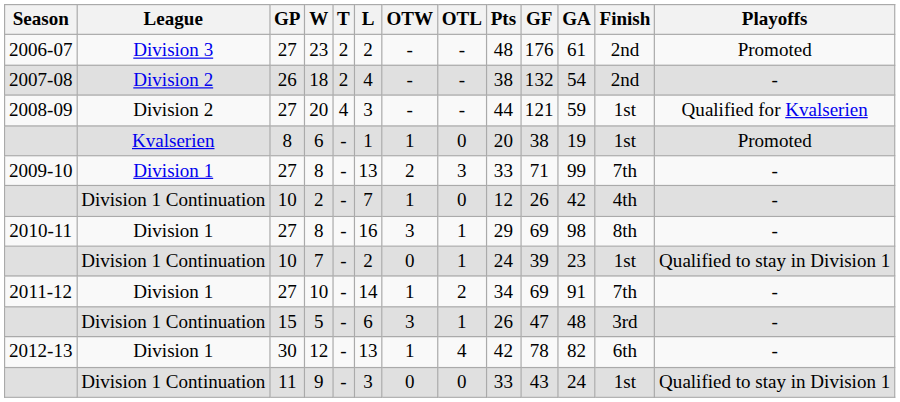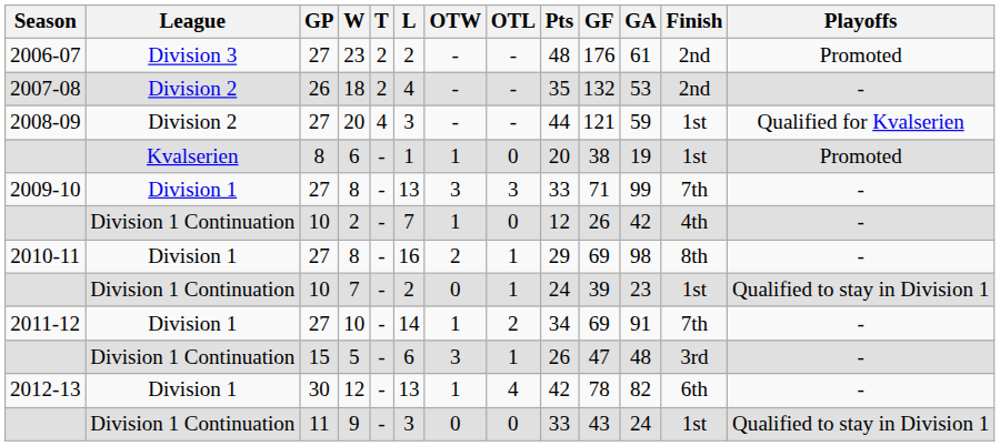 <table class="wikitable" style="text-align:center;">
 <tr>
 <th>Season</th>
 <th>League</th>
 <th>GP</th>
 <th>W</th>
 <th>T</th>
 <th>L</th>
 <th>OTW</th>
 <th>OTL</th>
 <th>Pts</th>
 <th>GF</th>
 <th>GA</th>
 <th>Finish</th>
 <th>Playoffs</th>
 </tr>
 <tr>
 <td>2006-07</td>
 <td><a href='#'>Division 3</a></td>
 <td>27</td>
 <td>23</td>
 <td>2</td>
 <td>2</td>
 <td>-</td>
 <td>-</td>
 <td>48</td>
 <td>176</td>
 <td>61</td>
 <td>2nd</td>
 <td>Promoted</td>
 </tr>
 <tr bgcolor="e0e0e0">
 <td>2007-08</td>
 <td><a href='#'>Division 2</a></td>
 <td>26</td>
 <td>18</td>
 <td>2</td>
 <td>4</td>
 <td>-</td>
 <td>-</td>
-<td>38</td>
+<td>35</td>
 <td>132</td>
-<td>54</td>
+<td>53</td>
 <td>2nd</td>
 <td>-</td>
 </tr>
 <tr>
 <td>2008-09</td>
 <td>Division 2</td>
 <td>27</td>
 <td>20</td>
 <td>4</td>
 <td>3</td>
 <td>-</td>
 <td>-</td>
 <td>44</td>
 <td>121</td>
 <td>59</td>
 <td>1st</td>
 <td>Qualified for <a href='#'>Kvalserien</a></td>
 </tr>
 <tr bgcolor="e0e0e0">
 <td></td>
 <td><a href='#'>Kvalserien</a></td>
 <td>8</td>
 <td>6</td>
 <td>-</td>
 <td>1</td>
 <td>1</td>
 <td>0</td>
 <td>20</td>
 <td>38</td>
 <td>19</td>
 <td>1st</td>
 <td>Promoted</td>
 </tr>
 <tr>
 <td>2009-10</td>
 <td><a href='#'>Division 1</a></td>
 <td>27</td>
 <td>8</td>
 <td>-</td>
 <td>13</td>
-<td>2</td>
+<td>3</td>
 <td>3</td>
 <td>33</td>
 <td>71</td>
 <td>99</td>
 <td>7th</td>
 <td>-</td>
 </tr>
 <tr bgcolor="e0e0e0">
 <td></td>
 <td>Division 1 Continuation</td>
 <td>10</td>
 <td>2</td>
 <td>-</td>
 <td>7</td>
 <td>1</td>
 <td>0</td>
 <td>12</td>
 <td>26</td>
 <td>42</td>
 <td>4th</td>
 <td>-</td>
 </tr>
 <tr>
 <td>2010-11</td>
 <td>Division 1</td>
 <td>27</td>
 <td>8</td>
 <td>-</td>
 <td>16</td>
-<td>3</td>
+<td>2</td>
 <td>1</td>
 <td>29</td>
 <td>69</td>
 <td>98</td>
 <td>8th</td>
 <td>-</td>
 </tr>
 <tr bgcolor="e0e0e0">
 <td></td>
 <td>Division 1 Continuation</td>
 <td>10</td>
 <td>7</td>
 <td>-</td>
 <td>2</td>
 <td>0</td>
 <td>1</td>
 <td>24</td>
 <td>39</td>
 <td>23</td>
 <td>1st</td>
 <td>Qualified to stay in Division 1</td>
 </tr>
 <tr>
 <td>2011-12</td>
 <td>Division 1</td>
 <td>27</td>
 <td>10</td>
 <td>-</td>
 <td>14</td>
 <td>1</td>
 <td>2</td>
 <td>34</td>
 <td>69</td>
 <td>91</td>
 <td>7th</td>
 <td>-</td>
 </tr>
 <tr bgcolor="e0e0e0">
 <td></td>
 <td>Division 1 Continuation</td>
 <td>15</td>
 <td>5</td>
 <td>-</td>
 <td>6</td>
 <td>3</td>
 <td>1</td>
 <td>26</td>
 <td>47</td>
 <td>48</td>
 <td>3rd</td>
 <td>-</td>
 </tr>
 <tr>
 <td>2012-13</td>
 <td>Division 1</td>
 <td>30</td>
 <td>12</td>
 <td>-</td>
 <td>13</td>
 <td>1</td>
 <td>4</td>
 <td>42</td>
 <td>78</td>
 <td>82</td>
 <td>6th</td>
 <td>-</td>
 </tr>
 <tr bgcolor="e0e0e0">
 <td></td>
 <td>Division 1 Continuation</td>
 <td>11</td>
 <td>9</td>
 <td>-</td>
 <td>3</td>
 <td>0</td>
 <td>0</td>
 <td>33</td>
 <td>43</td>
 <td>24</td>
 <td>1st</td>
 <td>Qualified to stay in Division 1</td>
 </tr>
 </table>
